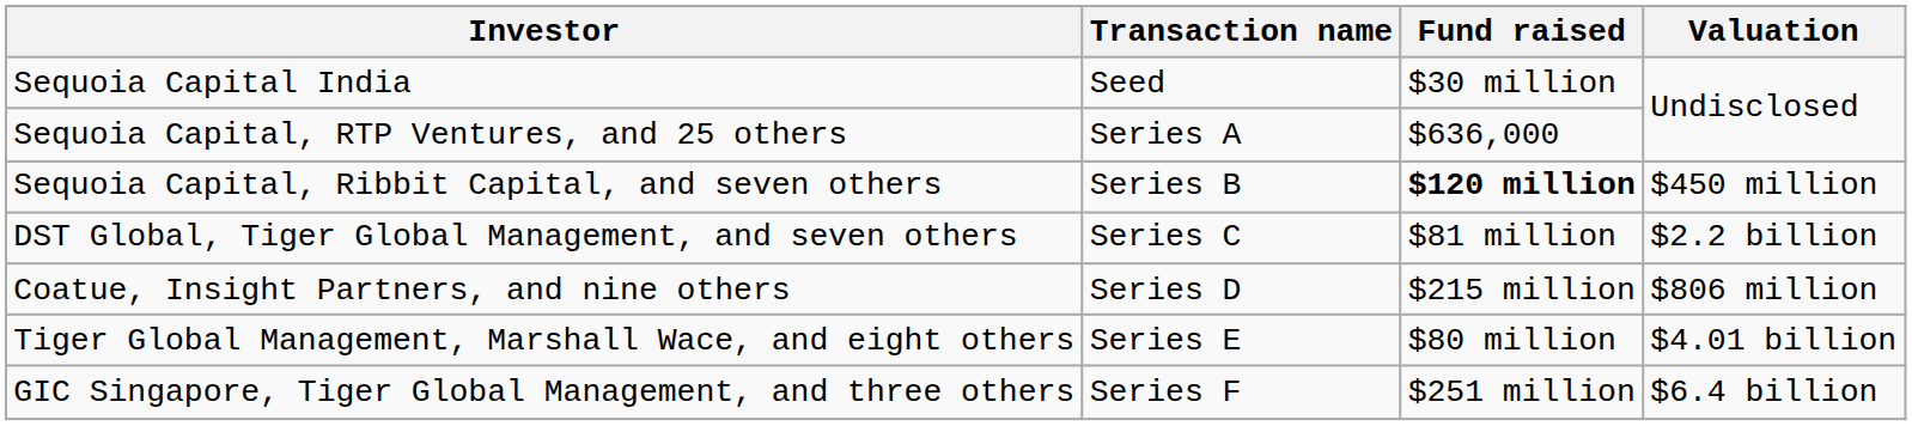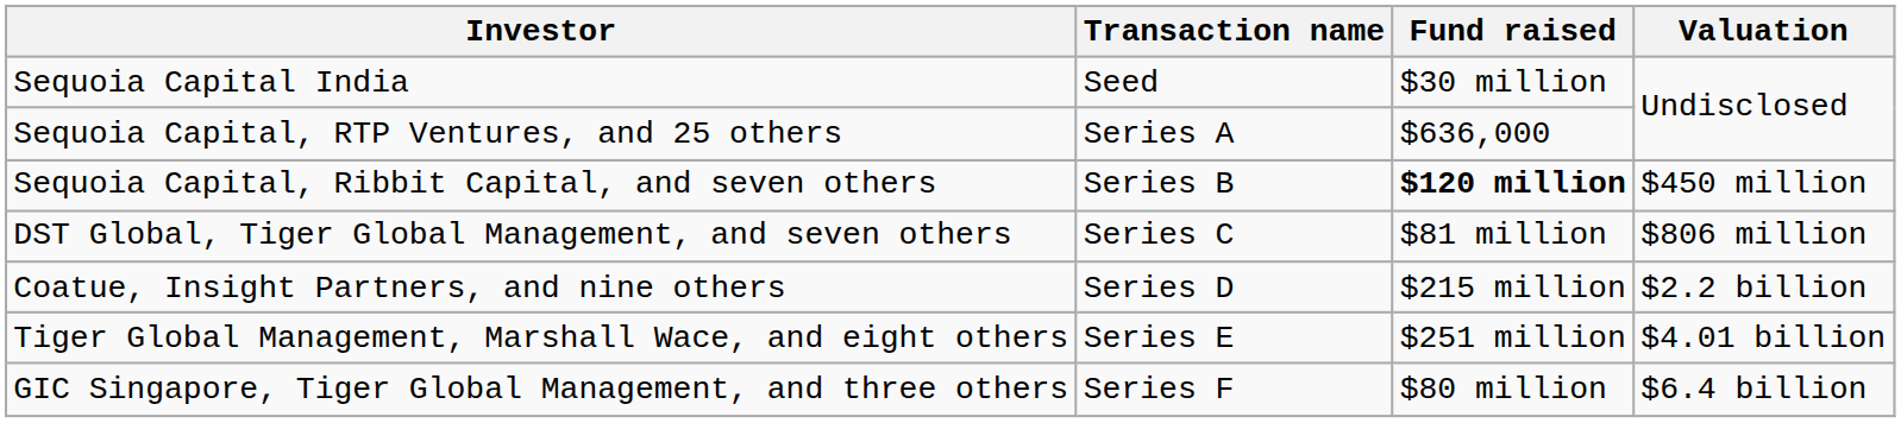 <table class="wikitable">
 <tr>
 <th><strong>Investor</strong></th>
 <th><strong>Transaction name</strong></th>
 <th><strong>Fund raised</strong></th>
 <th><strong>Valuation</strong></th>
 </tr>
 <tr>
 <td>Sequoia Capital India</td>
 <td>Seed</td>
 <td>$30 million</td>
 <td rowspan="2">Undisclosed</td>
 </tr>
 <tr>
 <td>Sequoia Capital, RTP Ventures, and 25 others</td>
 <td>Series A</td>
 <td>$636,000</td>
 </tr>
 <tr>
 <td>Sequoia Capital, Ribbit Capital, and seven others</td>
 <td>Series B</td>
 <td><strong>$120 million</strong></td>
 <td> $450 million</td>
 </tr>
 <tr>
 <td>DST Global, Tiger Global Management, and seven others</td>
 <td>Series C</td>
 <td>$81 million</td>
-<td> $2.2 billion</td>
+<td> $806 million</td>
 </tr>
 <tr>
 <td>Coatue, Insight Partners, and nine others</td>
 <td>Series D</td>
 <td>$215 million</td>
-<td> $806 million</td>
+<td> $2.2 billion</td>
 </tr>
 <tr>
 <td>Tiger Global Management, Marshall Wace, and eight others</td>
 <td>Series E</td>
-<td>$80 million</td>
+<td>$251 million</td>
 <td> $4.01 billion</td>
 </tr>
 <tr>
 <td>GIC Singapore, Tiger Global Management, and three others</td>
 <td>Series F</td>
-<td>$251 million</td>
+<td>$80 million</td>
 <td> $6.4 billion</td>
 </tr>
 </table>
